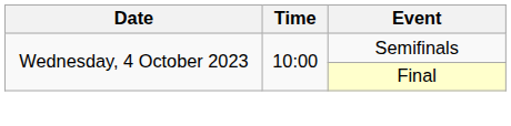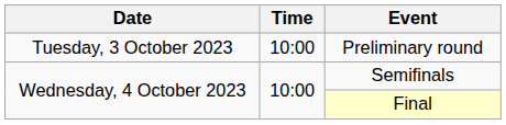 <table class = "wikitable" style="text-align:center;">
 <tr>
 <th width=220>Date</th>
 <th width=50>Time</th>
 <th width=150>Event</th>
+</tr>
+<tr>
+<td>Tuesday, 3 October 2023</td>
+<td>10:00</td>
+<td>Preliminary round</td>
 </tr>
 <tr>
 <td rowspan=2>Wednesday, 4 October 2023</td>
 <td rowspan=2>10:00</td>
 <td>Semifinals</td>
 </tr>
 <tr>
 <td bgcolor=ffffcc>Final</td>
 </tr>
 </table>
